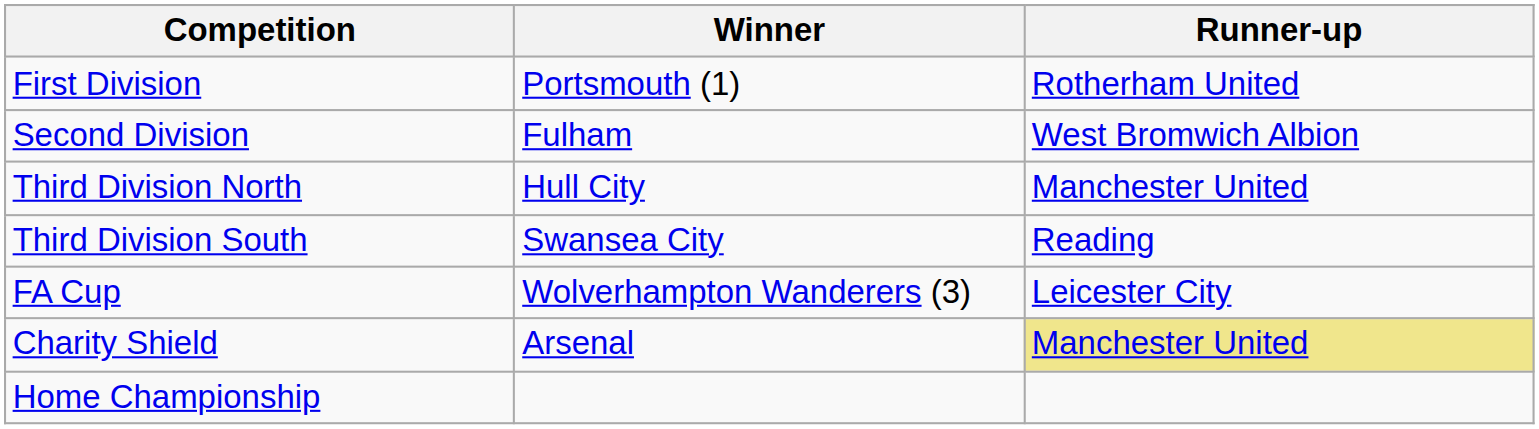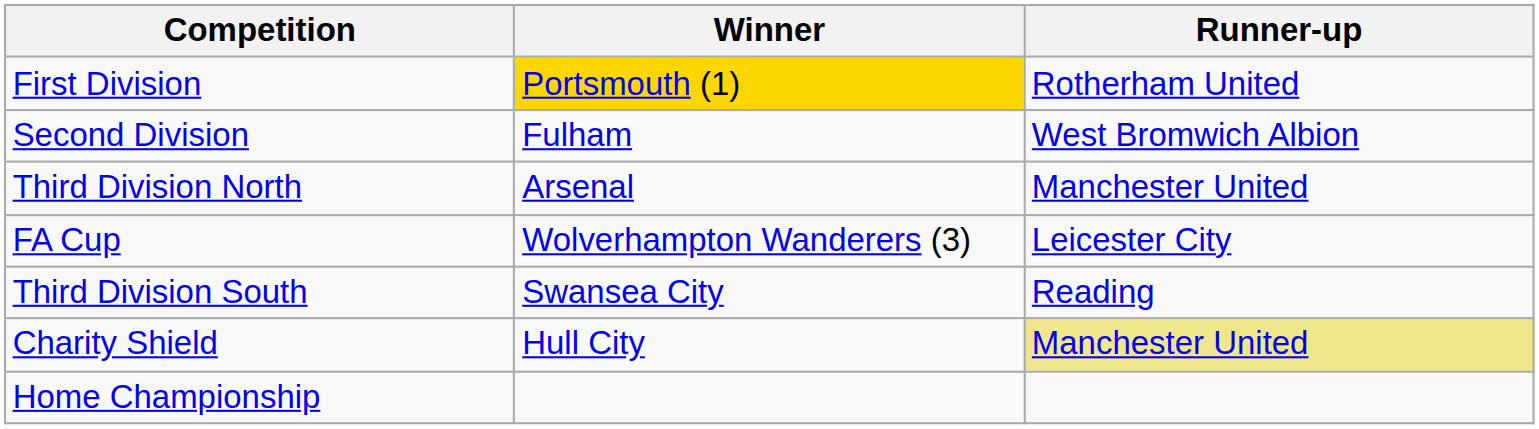 <table class="wikitable">
 <tr>
 <th style="width:15em">Competition</th>
 <th style="width:15em">Winner</th>
 <th style="width:15em">Runner-up</th>
 </tr>
 <tr>
 <td><a href='#'>First Division</a></td>
-<td><a href='#'>Portsmouth</a> (1)</td>
+<td style="background: gold;"><a href='#'>Portsmouth</a> (1)</td>
 <td><a href='#'>Rotherham United</a></td>
 </tr>
 <tr>
 <td><a href='#'>Second Division</a></td>
 <td><a href='#'>Fulham</a></td>
 <td><a href='#'>West Bromwich Albion</a></td>
 </tr>
 <tr>
 <td><a href='#'>Third Division North</a></td>
-<td><a href='#'>Hull City</a></td>
+<td><a href='#'>Arsenal</a></td>
 <td><a href='#'>Manchester United</a></td>
+</tr>
+<tr>
+<td><a href='#'>FA Cup</a></td>
+<td><a href='#'>Wolverhampton Wanderers</a> (3)</td>
+<td><a href='#'>Leicester City</a></td>
 </tr>
 <tr>
 <td><a href='#'>Third Division South</a></td>
 <td><a href='#'>Swansea City</a></td>
 <td><a href='#'>Reading</a></td>
 </tr>
 <tr>
-<td><a href='#'>FA Cup</a></td>
-<td><a href='#'>Wolverhampton Wanderers</a> (3)</td>
-<td><a href='#'>Leicester City</a></td>
-</tr>
-<tr>
 <td><a href='#'>Charity Shield</a></td>
-<td><a href='#'>Arsenal</a></td>
+<td><a href='#'>Hull City</a></td>
 <td style="background: khaki;"><a href='#'>Manchester United</a></td>
 </tr>
 <tr>
 <td><a href='#'>Home Championship</a></td>
 <td></td>
 <td></td>
 </tr>
 </table>
